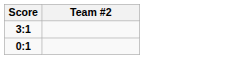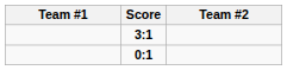 <table class="wikitable" style="text-align:center;">
 <tr>
+<th width=140>Team #1</th>
 <th width=50>Score</th>
 <th width=140>Team #2</th>
 </tr>
 <tr>
+<td style="text-align:right;"></td>
 <td><strong>3:1</strong></td>
 <td style="text-align:left;"></td>
 </tr>
 <tr>
+<td style="text-align:right;"></td>
 <td><strong>0:1</strong></td>
 <td style="text-align:left;"></td>
 </tr>
 </table>
